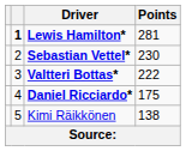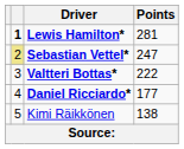 <table class="wikitable" style="font-size: 85%;">
 <tr>
 <th></th>
 <th></th>
 <th>Driver</th>
 <th>Points</th>
 </tr>
 <tr>
 <td align="left"></td>
 <td align="center"><strong>1</strong></td>
 <td> <strong><a href='#'>Lewis Hamilton</a>*</strong></td>
 <td align="left">281</td>
 </tr>
 <tr>
 <td align="left"></td>
-<td align="center">2</td>
+<td align="center" style="background: khaki;">2</td>
 <td> <strong><a href='#'>Sebastian Vettel</a>*</strong></td>
-<td align="left">230</td>
+<td align="left">247</td>
 </tr>
 <tr>
 <td align="left"></td>
 <td align="center">3</td>
 <td> <strong><a href='#'>Valtteri Bottas</a>*</strong></td>
 <td align="left">222</td>
 </tr>
 <tr>
 <td align="left"></td>
 <td align="center">4</td>
 <td> <strong><a href='#'>Daniel Ricciardo</a>*</strong></td>
-<td align="left">175</td>
+<td align="left">177</td>
 </tr>
 <tr>
 <td align="left"></td>
 <td align="center">5</td>
 <td> <a href='#'>Kimi Räikkönen</a></td>
 <td align="left">138</td>
 </tr>
 <tr>
 <th colspan=4>Source:</th>
 </tr>
 </table>
